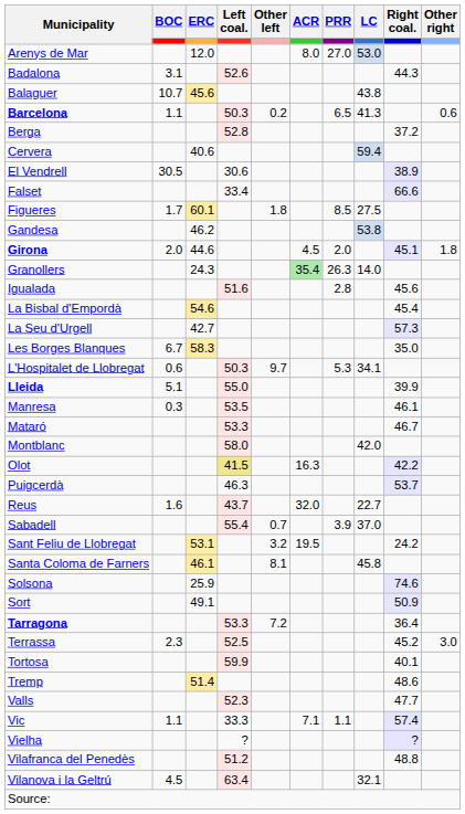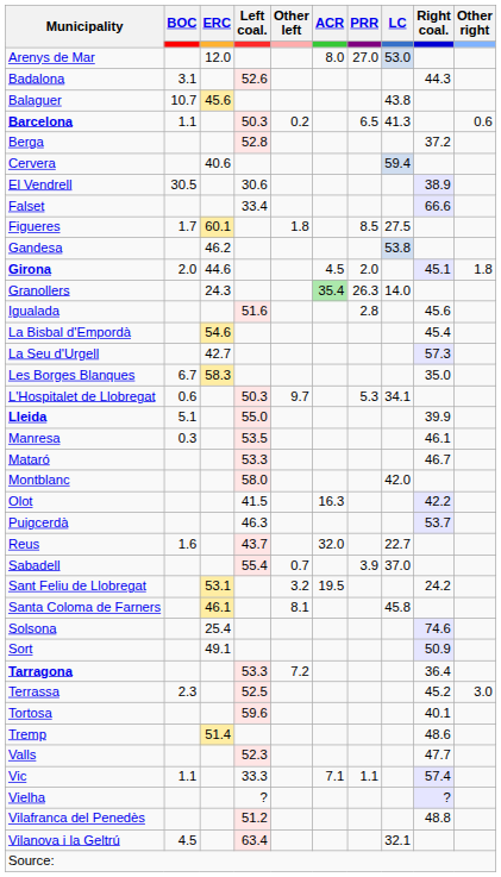 <table class="wikitable">
 <tr>
 <th rowspan="2">Municipality</th>
 <th style="text-align: center;"  width="30px"><a href='#'>BOC</a></th>
 <th style="text-align: center;"  width="30px"><a href='#'>ERC</a></th>
 <th style="text-align: center;"  width="30px">Left<br>coal.</th>
 <th style="text-align: center;"  width="30px">Other<br>left</th>
 <th style="text-align: center;"  width="30px"><a href='#'>ACR</a></th>
 <th style="text-align: center;"  width="30px"><a href='#'>PRR</a></th>
 <th style="text-align: center;"  width="30px"><a href='#'>LC</a></th>
 <th style="text-align: center;"  width="30px">Right<br>coal.</th>
 <th style="text-align: center;"  width="30px">Other<br>right</th>
 </tr>
 <tr>
 <th style="text-align: center;background: #FF0000;"></th>
 <th style="text-align: center;background: #FFB232;"></th>
 <th style="text-align: center;background: #FF2A2A;"></th>
 <th style="text-align: center;background: #ffacac;"></th>
 <th style="text-align: center;background: #37c837;"></th>
 <th style="text-align: center;background: #800080;"></th>
 <th style="text-align: center;background: #3771c8;"></th>
 <th style="text-align: center;background: #0000d4;"></th>
 <th style="text-align: center;background: #80b3ff;"></th>
 </tr>
 <tr>
 <td><a href='#'>Arenys de Mar</a></td>
 <td style="text-align: right;"></td>
 <td style="text-align: right;">12.0</td>
 <td style="text-align: right;"></td>
 <td style="text-align: right;"></td>
 <td style="text-align: right;">8.0</td>
 <td style="text-align: right;">27.0</td>
 <td style="text-align: right;" bgcolor="#cfddf0">53.0</td>
 <td style="text-align: right;"></td>
 <td style="text-align: right;"></td>
 </tr>
 <tr>
 <td><a href='#'>Badalona</a></td>
 <td style="text-align: right;">3.1</td>
 <td style="text-align: right;"></td>
 <td style="text-align: right;" bgcolor="#ffe5e5">52.6</td>
 <td style="text-align: right;"></td>
 <td style="text-align: right;"></td>
 <td style="text-align: right;"></td>
 <td style="text-align: right;"></td>
 <td style="text-align: right;">44.3</td>
 <td style="text-align: right;"></td>
 </tr>
 <tr>
 <td><a href='#'>Balaguer</a></td>
 <td style="text-align: right;">10.7</td>
 <td style="text-align: right;" bgcolor="#ffeda3">45.6</td>
 <td style="text-align: right;"></td>
 <td style="text-align: right;"></td>
 <td style="text-align: right;"></td>
 <td style="text-align: right;"></td>
 <td style="text-align: right;">43.8</td>
 <td style="text-align: right;"></td>
 <td style="text-align: right;"></td>
 </tr>
 <tr>
 <td><strong><a href='#'>Barcelona</a></strong></td>
 <td style="text-align: right;">1.1</td>
 <td style="text-align: right;"></td>
 <td style="text-align: right;" bgcolor="#ffe5e5">50.3</td>
 <td style="text-align: right;">0.2</td>
 <td style="text-align: right;"></td>
 <td style="text-align: right;">6.5</td>
 <td style="text-align: right;">41.3</td>
 <td style="text-align: right;"></td>
 <td style="text-align: right;">0.6</td>
 </tr>
 <tr>
 <td><a href='#'>Berga</a></td>
 <td style="text-align: right;"></td>
 <td style="text-align: right;"></td>
 <td style="text-align: right;" bgcolor="#ffe5e5">52.8</td>
 <td style="text-align: right;"></td>
 <td style="text-align: right;"></td>
 <td style="text-align: right;"></td>
 <td style="text-align: right;"></td>
 <td style="text-align: right;">37.2</td>
 <td style="text-align: right;"></td>
 </tr>
 <tr>
 <td><a href='#'>Cervera</a></td>
 <td style="text-align: right;"></td>
 <td style="text-align: right;">40.6</td>
 <td style="text-align: right;"></td>
 <td style="text-align: right;"></td>
 <td style="text-align: right;"></td>
 <td style="text-align: right;"></td>
 <td style="text-align: right;" bgcolor="#cfddf0">59.4</td>
 <td style="text-align: right;"></td>
 <td style="text-align: right;"></td>
 </tr>
 <tr>
 <td><a href='#'>El Vendrell</a></td>
 <td style="text-align: right;">30.5</td>
 <td style="text-align: right;"></td>
 <td style="text-align: right;">30.6</td>
 <td style="text-align: right;"></td>
 <td style="text-align: right;"></td>
 <td style="text-align: right;"></td>
 <td style="text-align: right;"></td>
 <td style="text-align: right;" bgcolor="#e5e5ff">38.9</td>
 <td style="text-align: right;"></td>
 </tr>
 <tr>
 <td><a href='#'>Falset</a></td>
 <td style="text-align: right;"></td>
 <td style="text-align: right;"></td>
 <td style="text-align: right;">33.4</td>
 <td style="text-align: right;"></td>
 <td style="text-align: right;"></td>
 <td style="text-align: right;"></td>
 <td style="text-align: right;"></td>
 <td style="text-align: right;" bgcolor="#e5e5ff">66.6</td>
 <td style="text-align: right;"></td>
 </tr>
 <tr>
 <td><a href='#'>Figueres</a></td>
 <td style="text-align: right;">1.7</td>
 <td style="text-align: right;" bgcolor="#ffeda3">60.1</td>
 <td style="text-align: right;"></td>
 <td style="text-align: right;">1.8</td>
 <td style="text-align: right;"></td>
 <td style="text-align: right;">8.5</td>
 <td style="text-align: right;">27.5</td>
 <td style="text-align: right;"></td>
 <td style="text-align: right;"></td>
 </tr>
 <tr>
 <td><a href='#'>Gandesa</a></td>
 <td style="text-align: right;"></td>
 <td style="text-align: right;">46.2</td>
 <td style="text-align: right;"></td>
 <td style="text-align: right;"></td>
 <td style="text-align: right;"></td>
 <td style="text-align: right;"></td>
 <td style="text-align: right;" bgcolor="#cfddf0">53.8</td>
 <td style="text-align: right;"></td>
 <td style="text-align: right;"></td>
 </tr>
 <tr>
 <td><strong><a href='#'>Girona</a></strong></td>
 <td style="text-align: right;">2.0</td>
 <td style="text-align: right;">44.6</td>
 <td style="text-align: right;"></td>
 <td style="text-align: right;"></td>
 <td style="text-align: right;">4.5</td>
 <td style="text-align: right;">2.0</td>
 <td style="text-align: right;"></td>
 <td style="text-align: right;" bgcolor="#e5e5ff">45.1</td>
 <td style="text-align: right;">1.8</td>
 </tr>
 <tr>
 <td><a href='#'>Granollers</a></td>
 <td style="text-align: right;"></td>
 <td style="text-align: right;">24.3</td>
 <td style="text-align: right;"></td>
 <td style="text-align: right;"></td>
 <td style="text-align: right;" bgcolor="#ace8ac">35.4</td>
 <td style="text-align: right;">26.3</td>
 <td style="text-align: right;">14.0</td>
 <td style="text-align: right;"></td>
 <td style="text-align: right;"></td>
 </tr>
 <tr>
 <td><a href='#'>Igualada</a></td>
 <td style="text-align: right;"></td>
 <td style="text-align: right;"></td>
 <td style="text-align: right;" bgcolor="#ffe5e5">51.6</td>
 <td style="text-align: right;"></td>
 <td style="text-align: right;"></td>
 <td style="text-align: right;">2.8</td>
 <td style="text-align: right;"></td>
 <td style="text-align: right;">45.6</td>
 <td style="text-align: right;"></td>
 </tr>
 <tr>
 <td><a href='#'>La Bisbal d'Empordà</a></td>
 <td style="text-align: right;"></td>
 <td style="text-align: right;" bgcolor="#ffeda3">54.6</td>
 <td style="text-align: right;"></td>
 <td style="text-align: right;"></td>
 <td style="text-align: right;"></td>
 <td style="text-align: right;"></td>
 <td style="text-align: right;"></td>
 <td style="text-align: right;">45.4</td>
 <td style="text-align: right;"></td>
 </tr>
 <tr>
 <td><a href='#'>La Seu d'Urgell</a></td>
 <td style="text-align: right;"></td>
 <td style="text-align: right;">42.7</td>
 <td style="text-align: right;"></td>
 <td style="text-align: right;"></td>
 <td style="text-align: right;"></td>
 <td style="text-align: right;"></td>
 <td style="text-align: right;"></td>
 <td style="text-align: right;" bgcolor="#e5e5ff">57.3</td>
 <td style="text-align: right;"></td>
 </tr>
 <tr>
 <td><a href='#'>Les Borges Blanques</a></td>
 <td style="text-align: right;">6.7</td>
 <td style="text-align: right;" bgcolor="#ffeda3">58.3</td>
 <td style="text-align: right;"></td>
 <td style="text-align: right;"></td>
 <td style="text-align: right;"></td>
 <td style="text-align: right;"></td>
 <td style="text-align: right;"></td>
 <td style="text-align: right;">35.0</td>
 <td style="text-align: right;"></td>
 </tr>
 <tr>
 <td><a href='#'>L'Hospitalet de Llobregat</a></td>
 <td style="text-align: right;">0.6</td>
 <td style="text-align: right;"></td>
 <td style="text-align: right;" bgcolor="#ffe5e5">50.3</td>
 <td style="text-align: right;">9.7</td>
 <td style="text-align: right;"></td>
 <td style="text-align: right;">5.3</td>
 <td style="text-align: right;">34.1</td>
 <td style="text-align: right;"></td>
 <td style="text-align: right;"></td>
 </tr>
 <tr>
 <td><strong><a href='#'>Lleida</a></strong></td>
 <td style="text-align: right;">5.1</td>
 <td style="text-align: right;"></td>
 <td style="text-align: right;" bgcolor="#ffe5e5">55.0</td>
 <td style="text-align: right;"></td>
 <td style="text-align: right;"></td>
 <td style="text-align: right;"></td>
 <td style="text-align: right;"></td>
 <td style="text-align: right;">39.9</td>
 <td style="text-align: right;"></td>
 </tr>
 <tr>
 <td><a href='#'>Manresa</a></td>
 <td style="text-align: right;">0.3</td>
 <td style="text-align: right;"></td>
 <td style="text-align: right;" bgcolor="#ffe5e5">53.5</td>
 <td style="text-align: right;"></td>
 <td style="text-align: right;"></td>
 <td style="text-align: right;"></td>
 <td style="text-align: right;"></td>
 <td style="text-align: right;">46.1</td>
 <td style="text-align: right;"></td>
 </tr>
 <tr>
 <td><a href='#'>Mataró</a></td>
 <td style="text-align: right;"></td>
 <td style="text-align: right;"></td>
 <td style="text-align: right;" bgcolor="#ffe5e5">53.3</td>
 <td style="text-align: right;"></td>
 <td style="text-align: right;"></td>
 <td style="text-align: right;"></td>
 <td style="text-align: right;"></td>
 <td style="text-align: right;">46.7</td>
 <td style="text-align: right;"></td>
 </tr>
 <tr>
 <td><a href='#'>Montblanc</a></td>
 <td style="text-align: right;"></td>
 <td style="text-align: right;"></td>
 <td style="text-align: right;" bgcolor="#ffe5e5">58.0</td>
 <td style="text-align: right;"></td>
 <td style="text-align: right;"></td>
 <td style="text-align: right;"></td>
 <td style="text-align: right;">42.0</td>
 <td style="text-align: right;"></td>
 <td style="text-align: right;"></td>
 </tr>
 <tr>
 <td><a href='#'>Olot</a></td>
 <td style="text-align: right;"></td>
 <td style="text-align: right;"></td>
-<td style="background: khaki; text-align: right;">41.5</td>
+<td style="text-align: right;">41.5</td>
 <td style="text-align: right;"></td>
 <td style="text-align: right;">16.3</td>
 <td style="text-align: right;"></td>
 <td style="text-align: right;"></td>
 <td style="text-align: right;" bgcolor="#e5e5ff">42.2</td>
 <td style="text-align: right;"></td>
 </tr>
 <tr>
 <td><a href='#'>Puigcerdà</a></td>
 <td style="text-align: right;"></td>
 <td style="text-align: right;"></td>
 <td style="text-align: right;">46.3</td>
 <td style="text-align: right;"></td>
 <td style="text-align: right;"></td>
 <td style="text-align: right;"></td>
 <td style="text-align: right;"></td>
 <td style="text-align: right;" bgcolor="#e5e5ff">53.7</td>
 <td style="text-align: right;"></td>
 </tr>
 <tr>
 <td><a href='#'>Reus</a></td>
 <td style="text-align: right;">1.6</td>
 <td style="text-align: right;"></td>
 <td style="text-align: right;" bgcolor="#ffe5e5">43.7</td>
 <td style="text-align: right;"></td>
 <td style="text-align: right;">32.0</td>
 <td style="text-align: right;"></td>
 <td style="text-align: right;">22.7</td>
 <td style="text-align: right;"></td>
 <td style="text-align: right;"></td>
 </tr>
 <tr>
 <td><a href='#'>Sabadell</a></td>
 <td style="text-align: right;"></td>
 <td style="text-align: right;"></td>
 <td style="text-align: right;" bgcolor="#ffe5e5">55.4</td>
 <td style="text-align: right;">0.7</td>
 <td style="text-align: right;"></td>
 <td style="text-align: right;">3.9</td>
 <td style="text-align: right;">37.0</td>
 <td style="text-align: right;"></td>
 <td style="text-align: right;"></td>
 </tr>
 <tr>
 <td><a href='#'>Sant Feliu de Llobregat</a></td>
 <td style="text-align: right;"></td>
 <td style="text-align: right;" bgcolor="#ffeda3">53.1</td>
 <td style="text-align: right;"></td>
 <td style="text-align: right;">3.2</td>
 <td style="text-align: right;">19.5</td>
 <td style="text-align: right;"></td>
 <td style="text-align: right;"></td>
 <td style="text-align: right;">24.2</td>
 <td style="text-align: right;"></td>
 </tr>
 <tr>
 <td><a href='#'>Santa Coloma de Farners</a></td>
 <td style="text-align: right;"></td>
 <td style="text-align: right;" bgcolor="#ffeda3">46.1</td>
 <td style="text-align: right;"></td>
 <td style="text-align: right;">8.1</td>
 <td style="text-align: right;"></td>
 <td style="text-align: right;"></td>
 <td style="text-align: right;">45.8</td>
 <td style="text-align: right;"></td>
 <td style="text-align: right;"></td>
 </tr>
 <tr>
 <td><a href='#'>Solsona</a></td>
 <td style="text-align: right;"></td>
-<td style="text-align: right;">25.9</td>
+<td style="text-align: right;">25.4</td>
 <td style="text-align: right;"></td>
 <td style="text-align: right;"></td>
 <td style="text-align: right;"></td>
 <td style="text-align: right;"></td>
 <td style="text-align: right;"></td>
 <td style="text-align: right;" bgcolor="#e5e5ff">74.6</td>
 <td style="text-align: right;"></td>
 </tr>
 <tr>
 <td><a href='#'>Sort</a></td>
 <td style="text-align: right;"></td>
 <td style="text-align: right;">49.1</td>
 <td style="text-align: right;"></td>
 <td style="text-align: right;"></td>
 <td style="text-align: right;"></td>
 <td style="text-align: right;"></td>
 <td style="text-align: right;"></td>
 <td style="text-align: right;" bgcolor="#e5e5ff">50.9</td>
 <td style="text-align: right;"></td>
 </tr>
 <tr>
 <td><strong><a href='#'>Tarragona</a></strong></td>
 <td style="text-align: right;"></td>
 <td style="text-align: right;"></td>
 <td style="text-align: right;" bgcolor="#ffe5e5">53.3</td>
 <td style="text-align: right;">7.2</td>
 <td style="text-align: right;"></td>
 <td style="text-align: right;"></td>
 <td style="text-align: right;"></td>
 <td style="text-align: right;">36.4</td>
 <td style="text-align: right;"></td>
 </tr>
 <tr>
 <td><a href='#'>Terrassa</a></td>
 <td style="text-align: right;">2.3</td>
 <td style="text-align: right;"></td>
 <td style="text-align: right;" bgcolor="#ffe5e5">52.5</td>
 <td style="text-align: right;"></td>
 <td style="text-align: right;"></td>
 <td style="text-align: right;"></td>
 <td style="text-align: right;"></td>
 <td style="text-align: right;">45.2</td>
 <td style="text-align: right;">3.0</td>
 </tr>
 <tr>
 <td><a href='#'>Tortosa</a></td>
 <td style="text-align: right;"></td>
 <td style="text-align: right;"></td>
-<td style="text-align: right;" bgcolor="#ffe5e5">59.9</td>
+<td style="text-align: right;" bgcolor="#ffe5e5">59.6</td>
 <td style="text-align: right;"></td>
 <td style="text-align: right;"></td>
 <td style="text-align: right;"></td>
 <td style="text-align: right;"></td>
 <td style="text-align: right;">40.1</td>
 <td style="text-align: right;"></td>
 </tr>
 <tr>
 <td><a href='#'>Tremp</a></td>
 <td style="text-align: right;"></td>
 <td style="text-align: right;" bgcolor="#ffeda3">51.4</td>
 <td style="text-align: right;"></td>
 <td style="text-align: right;"></td>
 <td style="text-align: right;"></td>
 <td style="text-align: right;"></td>
 <td style="text-align: right;"></td>
 <td style="text-align: right;">48.6</td>
 <td style="text-align: right;"></td>
 </tr>
 <tr>
 <td><a href='#'>Valls</a></td>
 <td style="text-align: right;"></td>
 <td style="text-align: right;"></td>
 <td style="text-align: right;" bgcolor="#ffe5e5">52.3</td>
 <td style="text-align: right;"></td>
 <td style="text-align: right;"></td>
 <td style="text-align: right;"></td>
 <td style="text-align: right;"></td>
 <td style="text-align: right;">47.7</td>
 <td style="text-align: right;"></td>
 </tr>
 <tr>
 <td><a href='#'>Vic</a></td>
 <td style="text-align: right;">1.1</td>
 <td style="text-align: right;"></td>
 <td style="text-align: right;">33.3</td>
 <td style="text-align: right;"></td>
 <td style="text-align: right;">7.1</td>
 <td style="text-align: right;">1.1</td>
 <td style="text-align: right;"></td>
 <td style="text-align: right;" bgcolor="#e5e5ff">57.4</td>
 <td style="text-align: right;"></td>
 </tr>
 <tr>
 <td><a href='#'>Vielha</a></td>
 <td style="text-align: right;"></td>
 <td style="text-align: right;"></td>
 <td style="text-align: right;">?</td>
 <td style="text-align: right;"></td>
 <td style="text-align: right;"></td>
 <td style="text-align: right;"></td>
 <td style="text-align: right;"></td>
 <td style="text-align: right;" bgcolor="#e5e5ff">?</td>
 <td style="text-align: right;"></td>
 </tr>
 <tr>
 <td><a href='#'>Vilafranca del Penedès</a></td>
 <td style="text-align: right;"></td>
 <td style="text-align: right;"></td>
 <td style="text-align: right;" bgcolor="#ffe5e5">51.2</td>
 <td style="text-align: right;"></td>
 <td style="text-align: right;"></td>
 <td style="text-align: right;"></td>
 <td style="text-align: right;"></td>
 <td style="text-align: right;">48.8</td>
 <td style="text-align: right;"></td>
 </tr>
 <tr>
 <td><a href='#'>Vilanova i la Geltrú</a></td>
 <td style="text-align: right;">4.5</td>
 <td style="text-align: right;"></td>
 <td style="text-align: right;" bgcolor="#ffe5e5">63.4</td>
 <td style="text-align: right;"></td>
 <td style="text-align: right;"></td>
 <td style="text-align: right;"></td>
 <td style="text-align: right;">32.1</td>
 <td style="text-align: right;"></td>
 <td style="text-align: right;"></td>
 </tr>
 <tr>
 <td colspan=10>Source:</td>
 </tr>
 </table>
